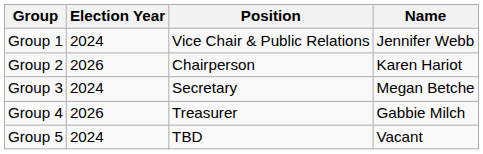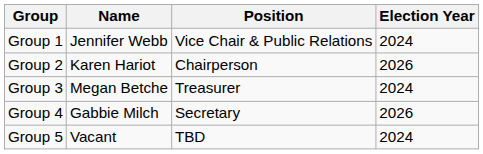 <table class="wikitable">
 <tr>
 <th>Group</th>
+<th>Name</th>
+<th>Position</th>
 <th>Election Year</th>
-<th>Position</th>
-<th>Name</th>
 </tr>
 <tr>
 <td>Group 1</td>
+<td>Jennifer Webb</td>
+<td>Vice Chair & Public Relations</td>
 <td>2024</td>
-<td>Vice Chair & Public Relations</td>
-<td>Jennifer Webb</td>
 </tr>
 <tr>
 <td>Group 2</td>
+<td>Karen Hariot</td>
+<td>Chairperson</td>
 <td>2026</td>
-<td>Chairperson</td>
-<td>Karen Hariot</td>
 </tr>
 <tr>
 <td>Group 3</td>
+<td>Megan Betche</td>
+<td>Treasurer</td>
 <td>2024</td>
-<td>Secretary</td>
-<td>Megan Betche</td>
 </tr>
 <tr>
 <td>Group 4</td>
+<td>Gabbie Milch</td>
+<td>Secretary</td>
 <td>2026</td>
-<td>Treasurer</td>
-<td>Gabbie Milch</td>
 </tr>
 <tr>
 <td>Group 5</td>
+<td>Vacant</td>
+<td>TBD</td>
 <td>2024</td>
-<td>TBD</td>
-<td>Vacant</td>
 </tr>
 </table>
